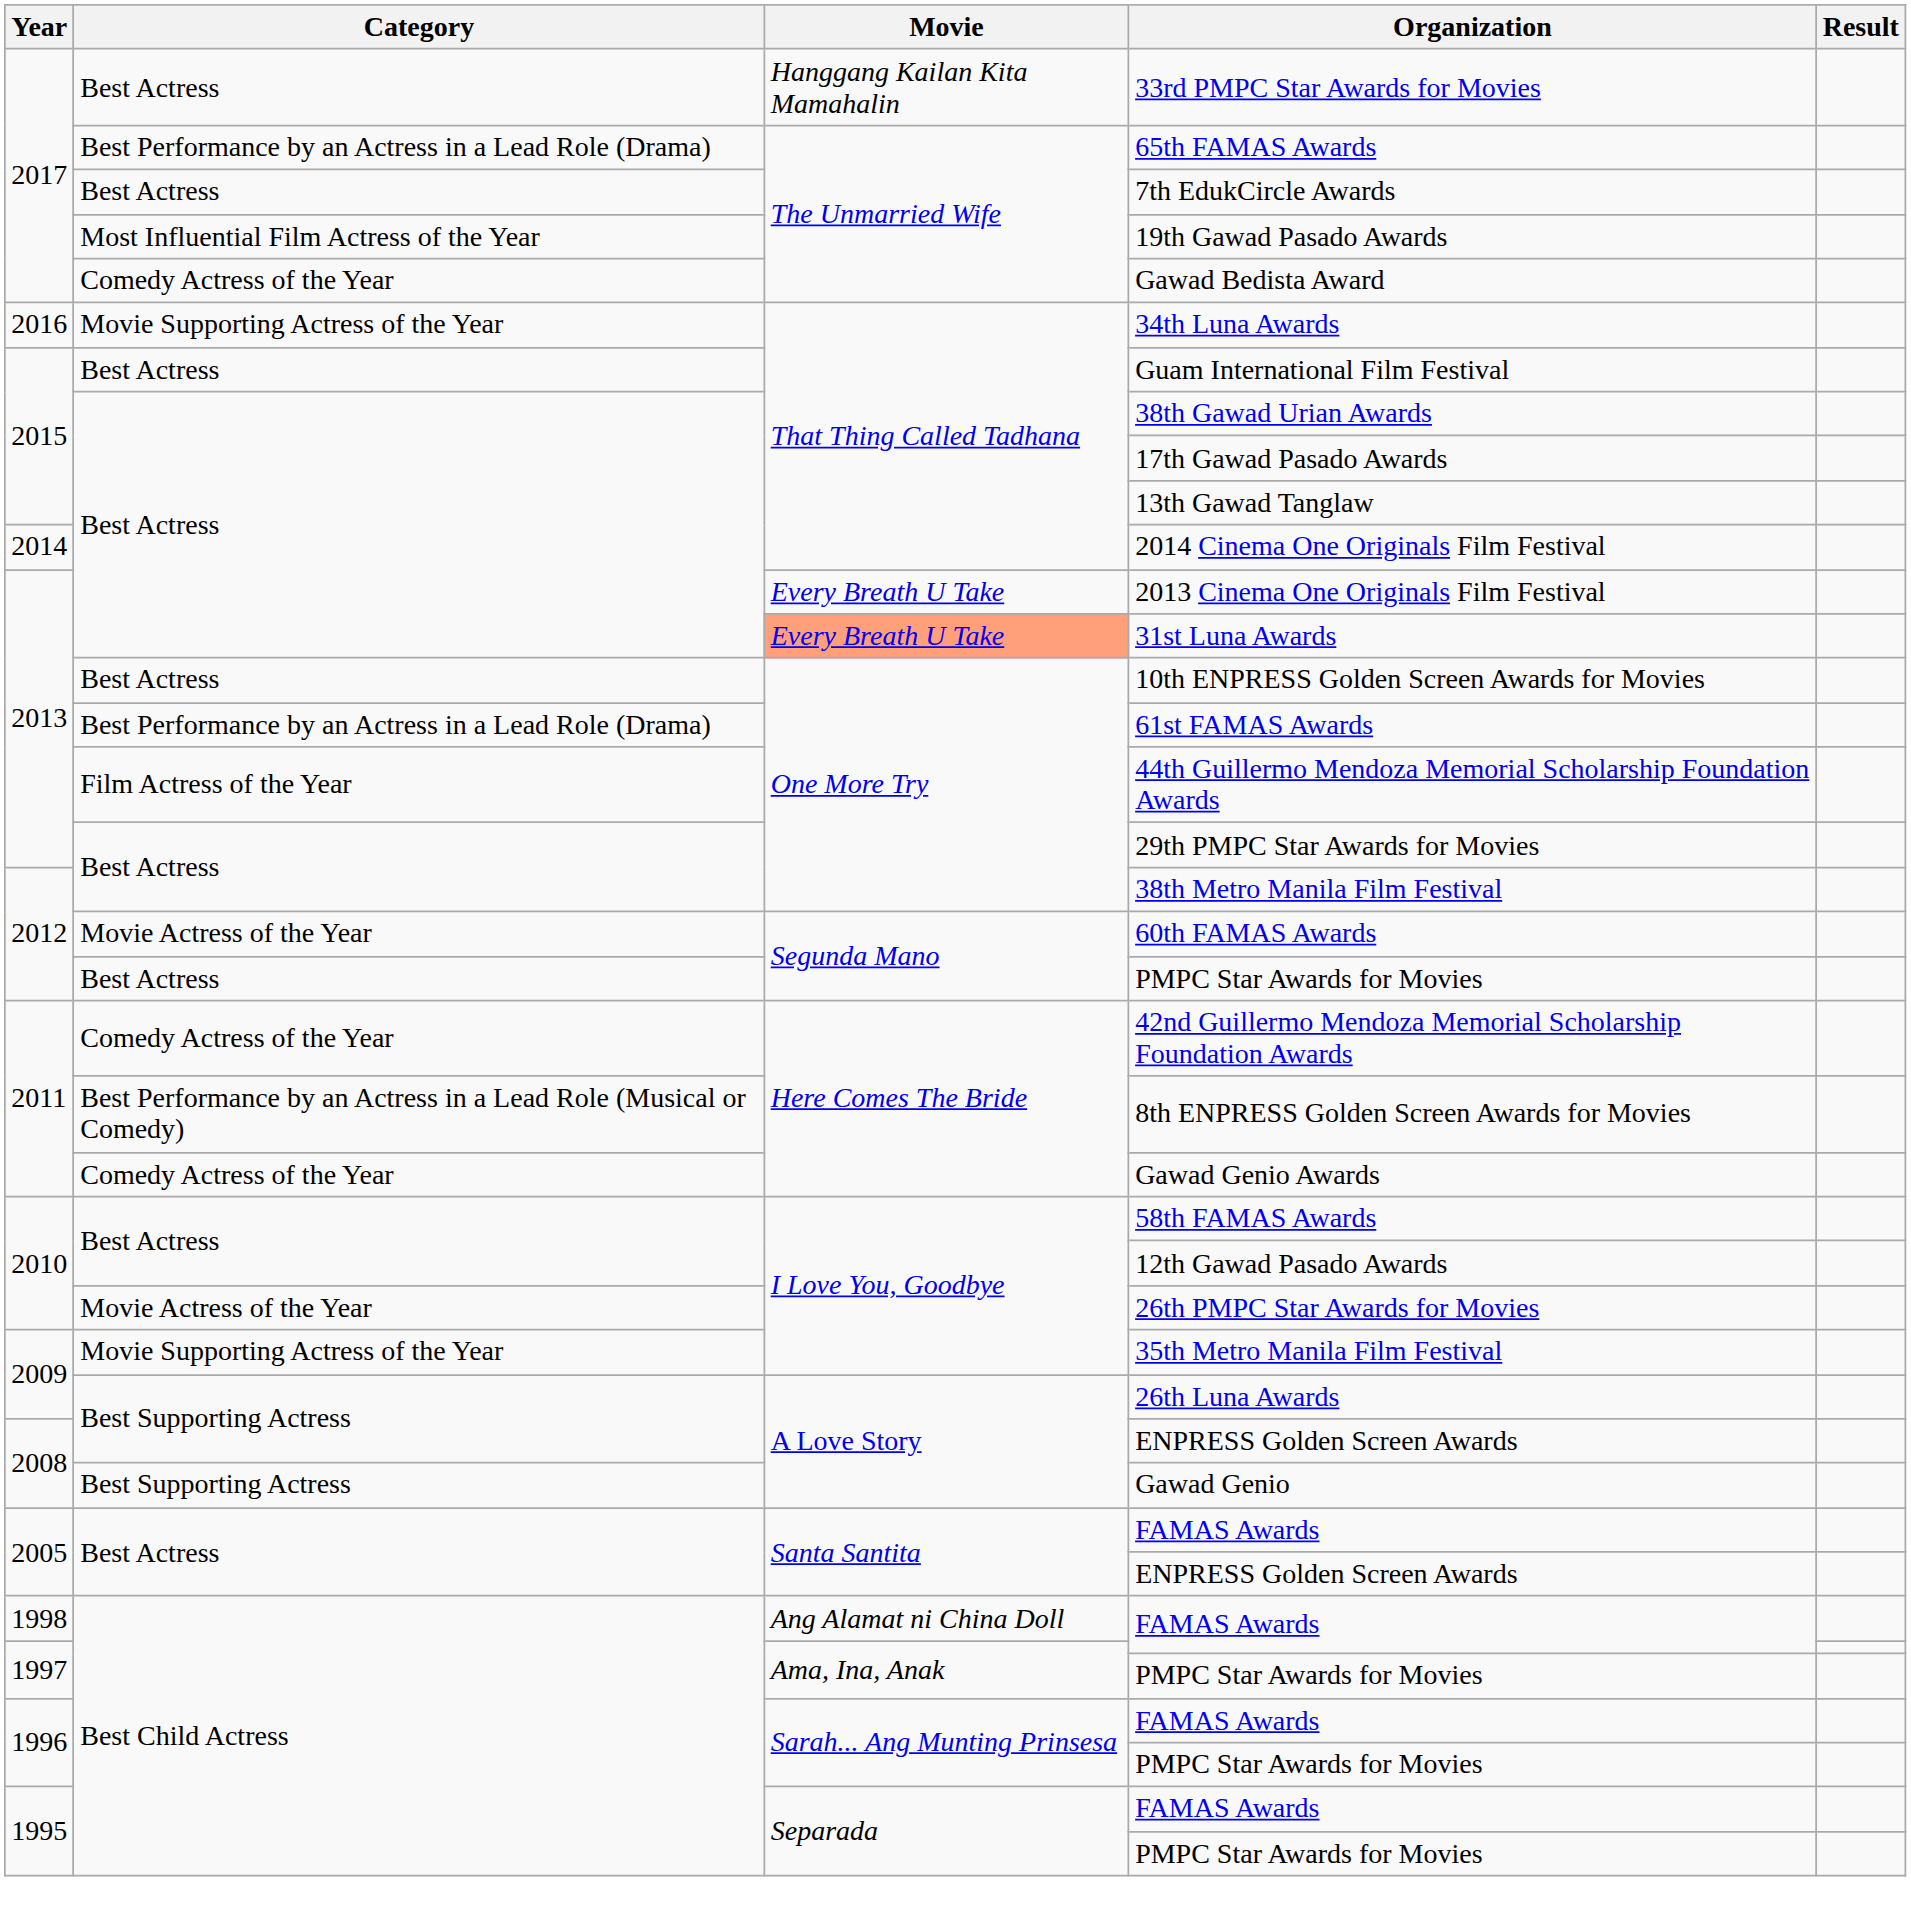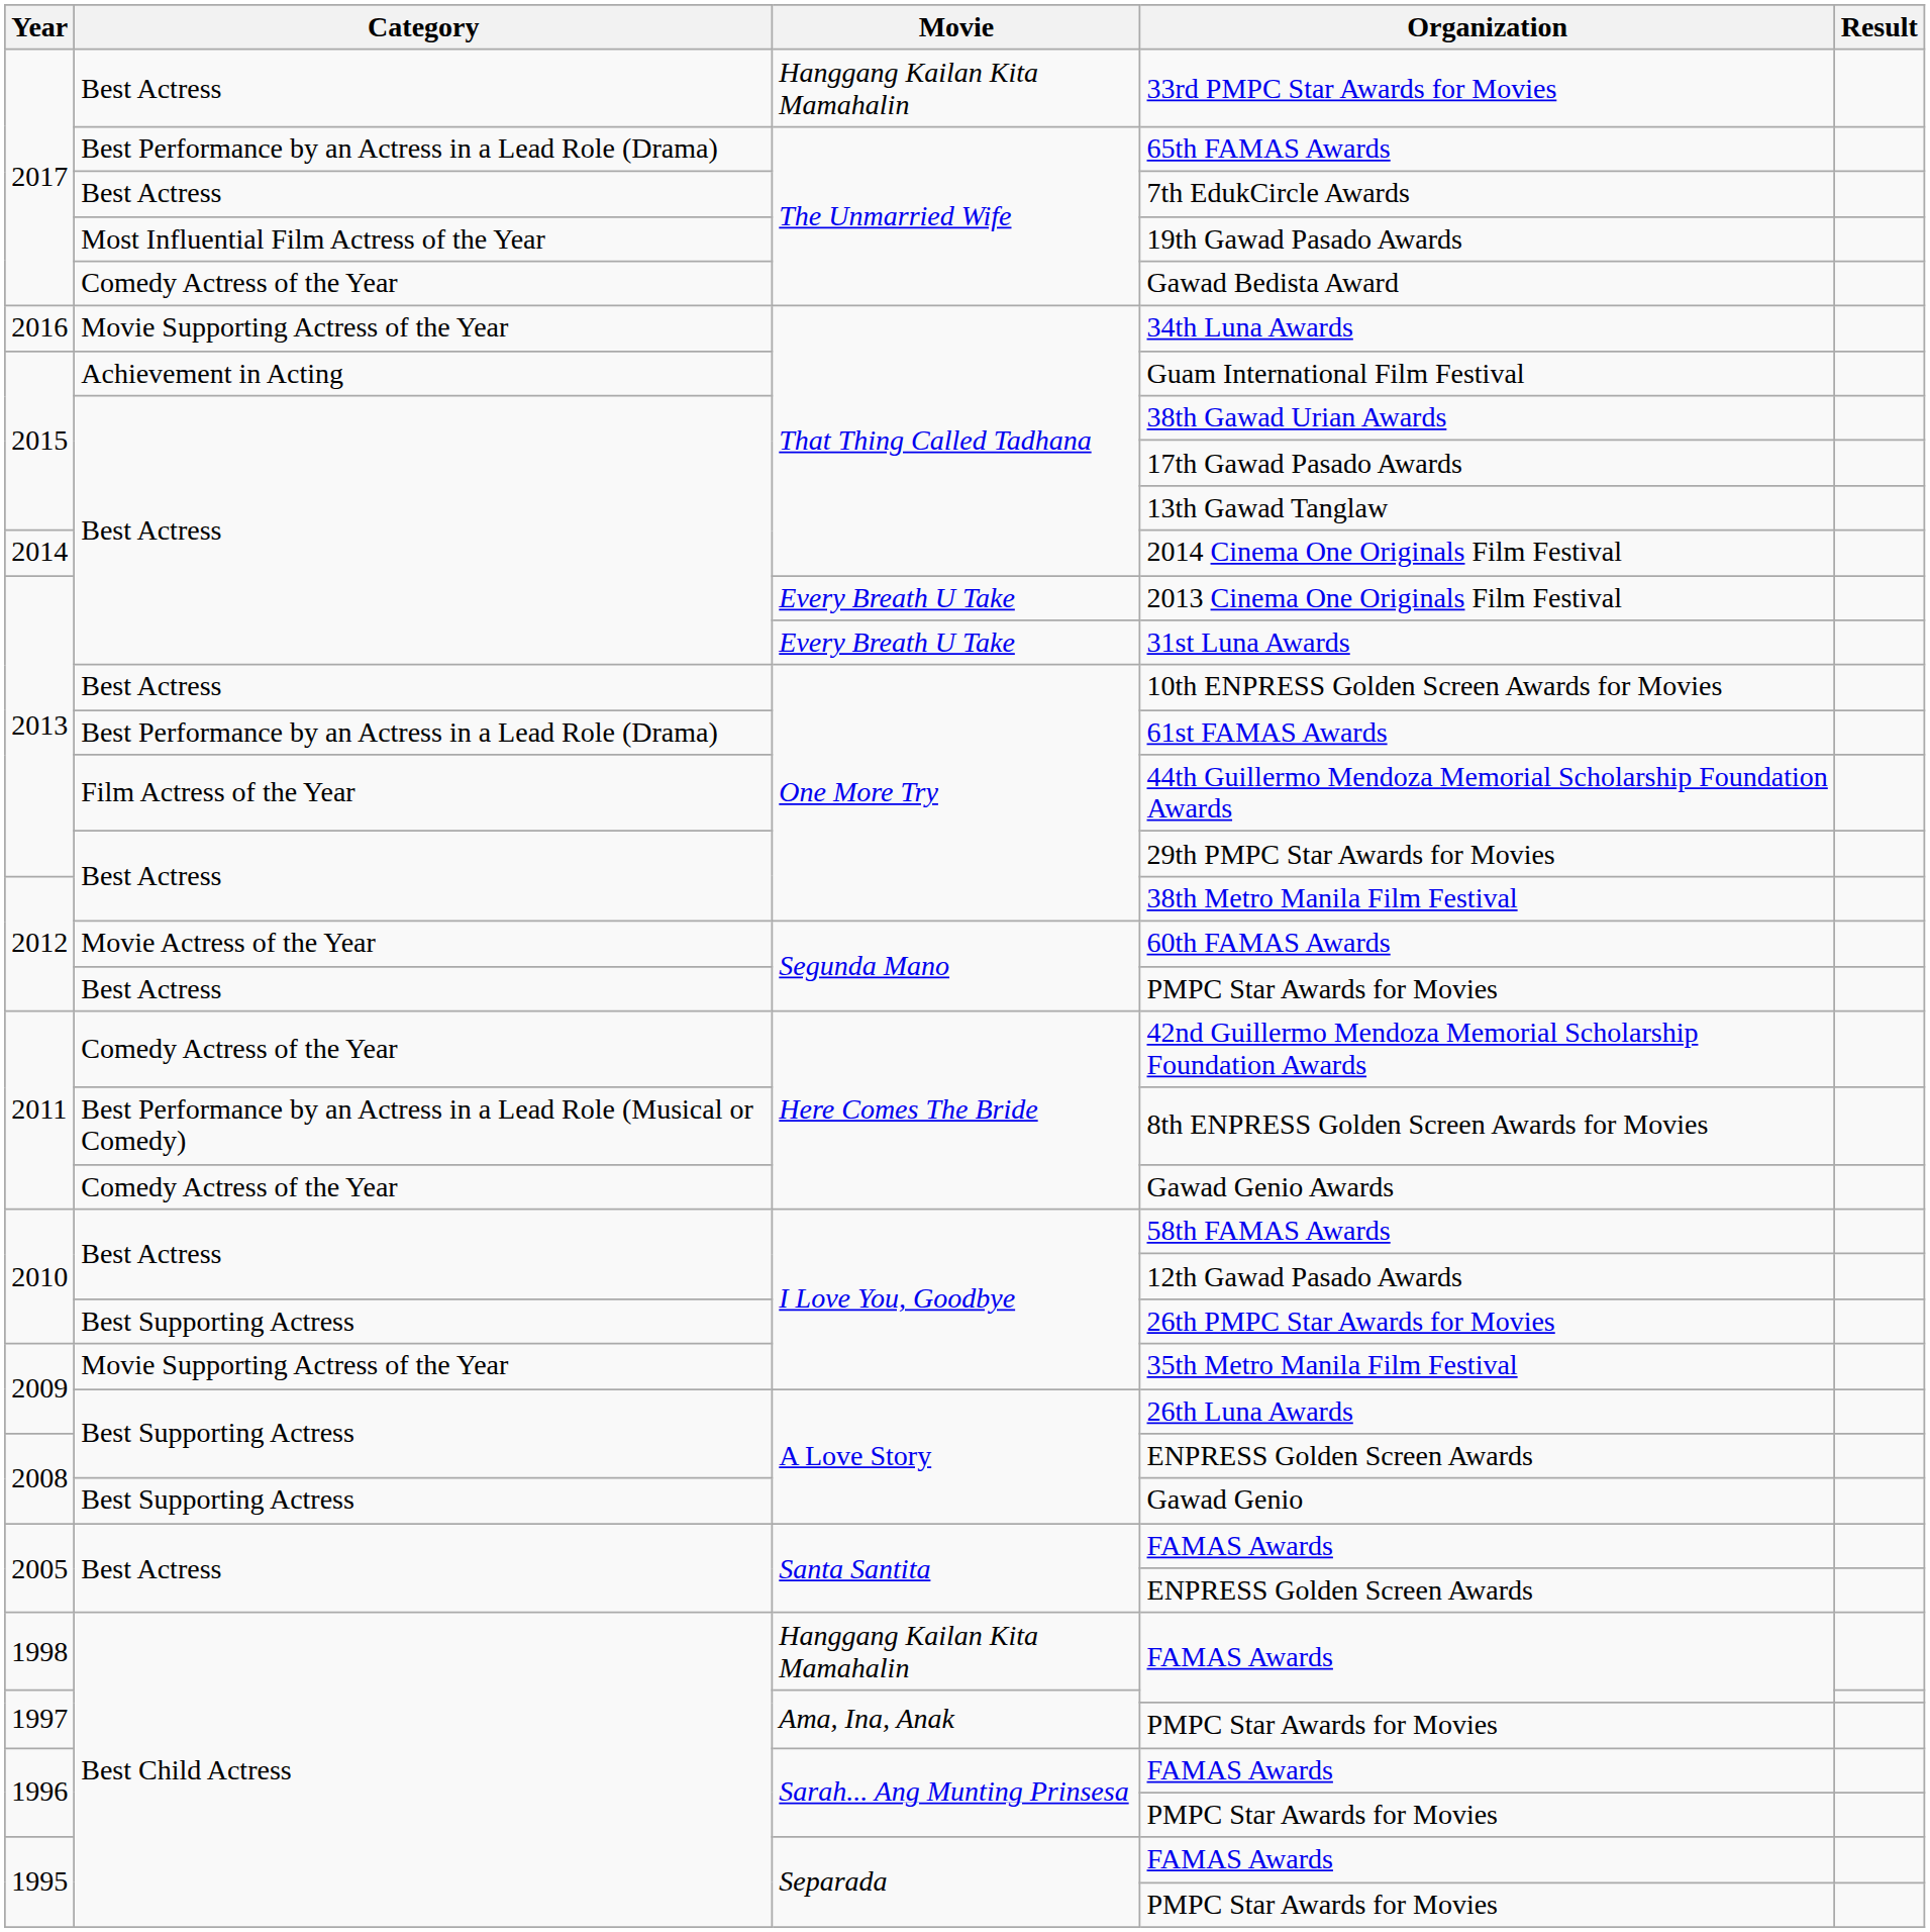 <table class="wikitable sortable" style="width:86%;" style="width:100%">
 <tr>
 <th>Year</th>
 <th>Category</th>
 <th>Movie</th>
 <th>Organization</th>
 <th>Result</th>
 </tr>
 <tr>
 <td rowspan=5>2017</td>
 <td>Best Actress</td>
 <td><em>Hanggang Kailan Kita Mamahalin</em></td>
 <td><a href='#'>33rd PMPC Star Awards for Movies</a></td>
 <td></td>
 </tr>
 <tr>
 <td>Best Performance by an Actress in a Lead Role (Drama)</td>
 <td rowspan=4><em><a href='#'>The Unmarried Wife</a></em></td>
 <td><a href='#'>65th FAMAS Awards</a></td>
 <td></td>
 </tr>
 <tr>
 <td>Best Actress</td>
 <td>7th EdukCircle Awards</td>
 <td></td>
 </tr>
 <tr>
 <td>Most Influential Film Actress of the Year</td>
 <td>19th Gawad Pasado Awards</td>
 <td></td>
 </tr>
 <tr>
 <td>Comedy Actress of the Year</td>
 <td>Gawad Bedista Award</td>
 <td></td>
 </tr>
 <tr>
 <td>2016</td>
 <td>Movie Supporting Actress of the Year</td>
 <td rowspan="6"><em><a href='#'>That Thing Called Tadhana</a></em></td>
 <td><a href='#'>34th Luna Awards</a></td>
 <td></td>
 </tr>
 <tr>
 <td rowspan=4>2015</td>
-<td>Best Actress</td>
+<td>Achievement in Acting </td>
 <td>Guam International Film Festival</td>
 <td></td>
 </tr>
 <tr>
 <td rowspan=6>Best Actress</td>
 <td><a href='#'>38th Gawad Urian Awards</a></td>
 <td></td>
 </tr>
 <tr>
 <td>17th Gawad Pasado Awards</td>
 <td></td>
 </tr>
 <tr>
 <td>13th Gawad Tanglaw</td>
 <td></td>
 </tr>
 <tr>
 <td>2014</td>
 <td>2014 <a href='#'>Cinema One Originals</a> Film Festival</td>
 <td></td>
 </tr>
 <tr>
 <td rowspan=6>2013</td>
 <td><em><a href='#'>Every Breath U Take</a></em></td>
 <td>2013 <a href='#'>Cinema One Originals</a> Film Festival</td>
 <td></td>
 </tr>
 <tr>
-<td style="background: lightsalmon;"><em><a href='#'>Every Breath U Take</a></em></td>
+<td><em><a href='#'>Every Breath U Take</a></em></td>
 <td><a href='#'>31st Luna Awards</a></td>
 <td></td>
 </tr>
 <tr>
 <td>Best Actress </td>
 <td rowspan=5><em><a href='#'>One More Try</a></em></td>
 <td>10th ENPRESS Golden Screen Awards for Movies</td>
 <td></td>
 </tr>
 <tr>
 <td>Best Performance by an Actress in a Lead Role (Drama)</td>
 <td><a href='#'>61st FAMAS Awards</a></td>
 <td></td>
 </tr>
 <tr>
 <td>Film Actress of the Year</td>
 <td><a href='#'>44th Guillermo Mendoza Memorial Scholarship Foundation Awards</a></td>
 <td></td>
 </tr>
 <tr>
 <td rowspan=2>Best Actress</td>
 <td>29th PMPC Star Awards for Movies</td>
 <td></td>
 </tr>
 <tr>
 <td rowspan=3>2012</td>
 <td><a href='#'>38th Metro Manila Film Festival</a></td>
 <td></td>
 </tr>
 <tr>
 <td>Movie Actress of the Year</td>
 <td rowspan=2><em><a href='#'>Segunda Mano</a></em></td>
 <td><a href='#'>60th FAMAS Awards</a></td>
 <td></td>
 </tr>
 <tr>
 <td>Best Actress</td>
 <td>PMPC Star Awards for Movies</td>
 <td></td>
 </tr>
 <tr>
 <td rowspan=3>2011</td>
 <td>Comedy Actress of the Year</td>
 <td rowspan=3><em><a href='#'>Here Comes The Bride</a></em></td>
 <td><a href='#'>42nd Guillermo Mendoza Memorial Scholarship Foundation Awards</a></td>
 <td></td>
 </tr>
 <tr>
 <td>Best Performance by an Actress in a Lead Role (Musical or Comedy)</td>
 <td>8th ENPRESS Golden Screen Awards for Movies</td>
 <td></td>
 </tr>
 <tr>
 <td>Comedy Actress of the Year</td>
 <td>Gawad Genio Awards</td>
 <td></td>
 </tr>
 <tr>
 <td rowspan=3>2010</td>
 <td rowspan=2>Best Actress</td>
 <td rowspan=4><em><a href='#'>I Love You, Goodbye</a></em></td>
 <td><a href='#'>58th FAMAS Awards</a></td>
 <td></td>
 </tr>
 <tr>
 <td>12th Gawad Pasado Awards</td>
 <td></td>
 </tr>
 <tr>
-<td>Movie Actress of the Year</td>
+<td>Best Supporting Actress</td>
 <td><a href='#'>26th PMPC Star Awards for Movies</a></td>
 <td></td>
 </tr>
 <tr>
 <td rowspan=2>2009</td>
 <td>Movie Supporting Actress of the Year</td>
 <td><a href='#'>35th Metro Manila Film Festival</a></td>
 <td></td>
 </tr>
 <tr>
 <td rowspan=2>Best Supporting Actress</td>
 <td rowspan=3><a href='#'>A Love Story</a></td>
 <td><a href='#'>26th Luna Awards</a></td>
 <td></td>
 </tr>
 <tr>
 <td rowspan=2>2008</td>
 <td>ENPRESS Golden Screen Awards</td>
 <td></td>
 </tr>
 <tr>
 <td>Best Supporting Actress</td>
 <td>Gawad Genio</td>
 <td></td>
 </tr>
 <tr>
 <td rowspan=2>2005</td>
 <td rowspan=2>Best Actress</td>
 <td rowspan=2><em><a href='#'>Santa Santita</a></em></td>
 <td><a href='#'>FAMAS Awards</a></td>
 <td></td>
 </tr>
 <tr>
 <td>ENPRESS Golden Screen Awards</td>
 <td></td>
 </tr>
 <tr>
 <td>1998</td>
 <td rowspan=7>Best Child Actress</td>
-<td><em>Ang Alamat ni China Doll</em></td>
+<td><em>Hanggang Kailan Kita Mamahalin</em></td>
 <td rowspan=2><a href='#'>FAMAS Awards</a></td>
 <td></td>
 </tr>
 <tr>
 <td rowspan=2>1997</td>
 <td rowspan=2><em>Ama, Ina, Anak</em></td>
 <td></td>
 </tr>
 <tr>
 <td>PMPC Star Awards for Movies</td>
 <td></td>
 </tr>
 <tr>
 <td rowspan=2>1996</td>
 <td rowspan=2><em><a href='#'>Sarah... Ang Munting Prinsesa</a></em></td>
 <td><a href='#'>FAMAS Awards</a></td>
 <td></td>
 </tr>
 <tr>
 <td>PMPC Star Awards for Movies</td>
 <td></td>
 </tr>
 <tr>
 <td rowspan=2>1995</td>
 <td rowspan=2><em>Separada</em></td>
 <td><a href='#'>FAMAS Awards</a></td>
 <td></td>
 </tr>
 <tr>
 <td>PMPC Star Awards for Movies</td>
 <td></td>
 </tr>
 </table>
